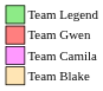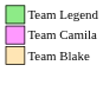 <table class="toccolours" style="font-size: 95%; white-space: nowrap; margin-right: auto; margin-left: auto">
 <tr>
 <td style="background:#8deb87; border:1px solid black">     </td>
 <td>Team Legend</td>
-</tr>
-<tr>
-<td style="background:#FF7F7F; border:1px solid black">     </td>
-<td>Team Gwen</td>
 </tr>
 <tr>
 <td style="background:#FF99FF; border:1px solid black">     </td>
 <td>Team Camila</td>
 </tr>
 <tr>
 <td style="background:#ffe5b4; border:1px solid black">     </td>
 <td>Team Blake</td>
 </tr>
 </table>
